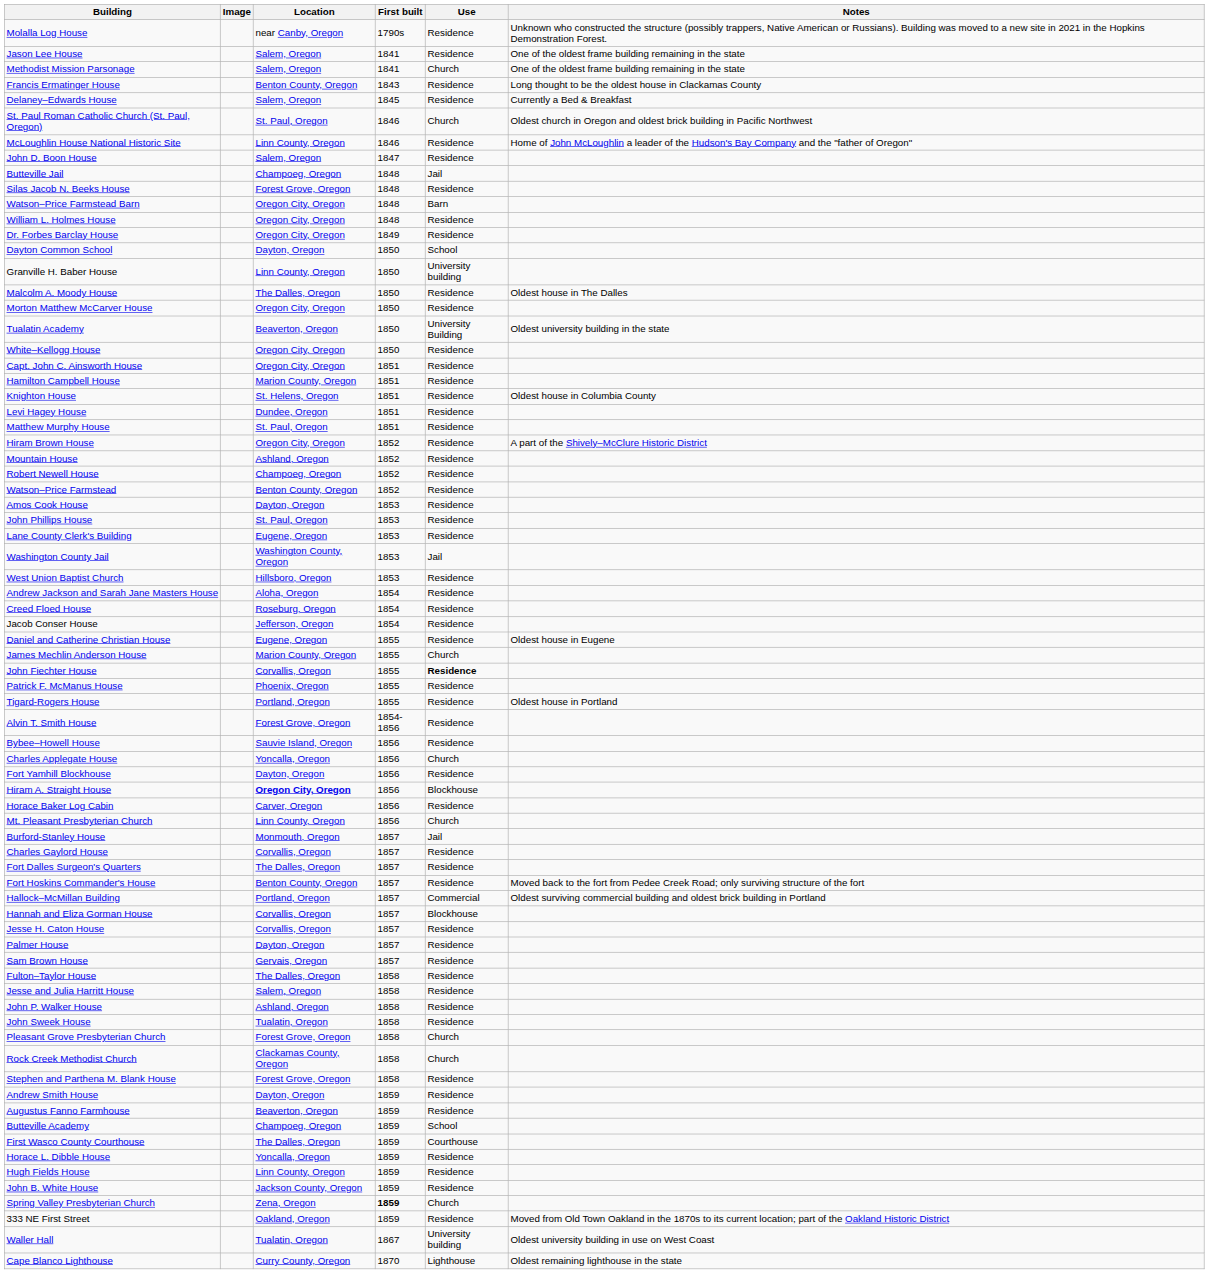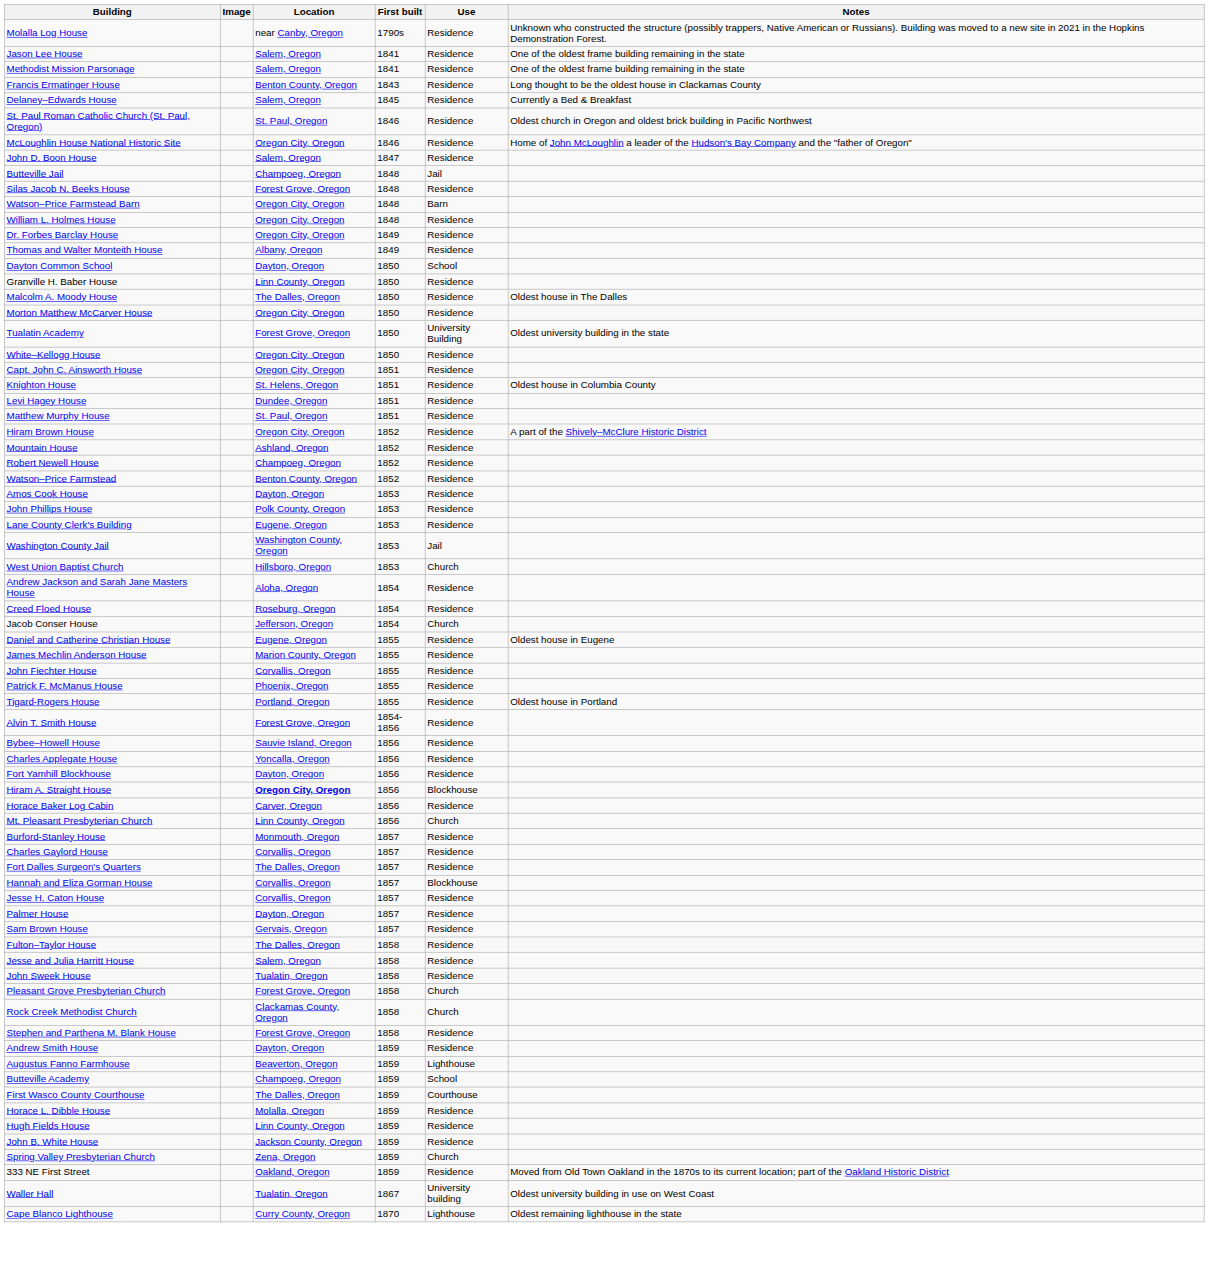 <table class="wikitable sortable">
 <tr>
 <th>Building</th>
 <th class="unsortable">Image</th>
 <th>Location</th>
 <th>First built</th>
 <th>Use</th>
 <th class="unsortable">Notes</th>
 </tr>
 <tr>
 <td><a href='#'>Molalla Log House</a></td>
 <td></td>
 <td>near <a href='#'>Canby, Oregon</a></td>
 <td>1790s</td>
 <td>Residence</td>
 <td>Unknown who constructed the structure (possibly trappers, Native American or Russians). Building was moved to a new site in 2021 in the Hopkins Demonstration Forest.</td>
 </tr>
 <tr>
 <td><a href='#'>Jason Lee House</a></td>
 <td></td>
 <td><a href='#'>Salem, Oregon</a></td>
 <td>1841</td>
 <td>Residence</td>
 <td>One of the oldest frame building remaining in the state</td>
 </tr>
 <tr>
 <td><a href='#'>Methodist Mission Parsonage</a></td>
 <td></td>
 <td><a href='#'>Salem, Oregon</a></td>
 <td>1841</td>
-<td>Church</td>
+<td>Residence</td>
 <td>One of the oldest frame building remaining in the state</td>
 </tr>
 <tr>
 <td><a href='#'>Francis Ermatinger House</a></td>
 <td></td>
 <td><a href='#'>Benton County, Oregon</a></td>
 <td>1843</td>
 <td>Residence</td>
 <td>Long thought to be the oldest house in Clackamas County</td>
 </tr>
 <tr>
 <td><a href='#'>Delaney–Edwards House</a></td>
 <td></td>
 <td><a href='#'>Salem, Oregon</a></td>
 <td>1845</td>
 <td>Residence</td>
 <td>Currently a Bed & Breakfast</td>
 </tr>
 <tr>
 <td><a href='#'>St. Paul Roman Catholic Church (St. Paul, Oregon)</a></td>
 <td></td>
 <td><a href='#'>St. Paul, Oregon</a></td>
 <td>1846</td>
-<td>Church</td>
+<td>Residence</td>
 <td>Oldest church in Oregon and oldest brick building in Pacific Northwest</td>
 </tr>
 <tr>
 <td><a href='#'>McLoughlin House National Historic Site</a></td>
 <td></td>
-<td><a href='#'>Linn County, Oregon</a></td>
+<td><a href='#'>Oregon City, Oregon</a></td>
 <td>1846</td>
 <td>Residence</td>
 <td>Home of <a href='#'>John McLoughlin</a> a leader of the <a href='#'>Hudson's Bay Company</a> and the "father of Oregon"</td>
 </tr>
 <tr>
 <td><a href='#'>John D. Boon House</a></td>
 <td></td>
 <td><a href='#'>Salem, Oregon</a></td>
 <td>1847</td>
 <td>Residence</td>
 <td></td>
 </tr>
 <tr>
 <td><a href='#'>Butteville Jail</a></td>
 <td></td>
 <td><a href='#'>Champoeg, Oregon</a></td>
 <td>1848</td>
 <td>Jail</td>
 <td></td>
 </tr>
 <tr>
 <td><a href='#'>Silas Jacob N. Beeks House</a></td>
 <td></td>
 <td><a href='#'>Forest Grove, Oregon</a></td>
 <td>1848</td>
 <td>Residence</td>
 <td></td>
 </tr>
 <tr>
 <td><a href='#'>Watson–Price Farmstead Barn</a></td>
 <td></td>
 <td><a href='#'>Oregon City, Oregon</a></td>
 <td>1848</td>
 <td>Barn</td>
 <td></td>
 </tr>
 <tr>
 <td><a href='#'>William L. Holmes House</a></td>
 <td></td>
 <td><a href='#'>Oregon City, Oregon</a></td>
 <td>1848</td>
 <td>Residence</td>
 <td></td>
 </tr>
 <tr>
 <td><a href='#'>Dr. Forbes Barclay House</a></td>
 <td></td>
 <td><a href='#'>Oregon City, Oregon</a></td>
 <td>1849</td>
 <td>Residence</td>
 <td></td>
 </tr>
 <tr>
+<td><a href='#'>Thomas and Walter Monteith House</a></td>
+<td></td>
+<td><a href='#'>Albany, Oregon</a></td>
+<td>1849</td>
+<td>Residence</td>
+<td></td>
+</tr>
+<tr>
 <td><a href='#'>Dayton Common School</a></td>
 <td></td>
 <td><a href='#'>Dayton, Oregon</a></td>
 <td>1850</td>
 <td>School</td>
 <td></td>
 </tr>
 <tr>
 <td>Granville H. Baber  House</td>
 <td></td>
 <td><a href='#'>Linn County, Oregon</a></td>
 <td>1850</td>
-<td>University building</td>
+<td>Residence</td>
 <td></td>
 </tr>
 <tr>
 <td><a href='#'>Malcolm A. Moody House</a></td>
 <td></td>
 <td><a href='#'>The Dalles, Oregon</a></td>
 <td>1850</td>
 <td>Residence</td>
 <td>Oldest house in The Dalles</td>
 </tr>
 <tr>
 <td><a href='#'>Morton Matthew McCarver House</a></td>
 <td></td>
 <td><a href='#'>Oregon City, Oregon</a></td>
 <td>1850</td>
 <td>Residence</td>
 <td></td>
 </tr>
 <tr>
 <td><a href='#'>Tualatin Academy</a></td>
 <td></td>
-<td><a href='#'>Beaverton, Oregon</a></td>
+<td><a href='#'>Forest Grove, Oregon</a></td>
 <td>1850</td>
 <td>University Building</td>
 <td>Oldest university building in the state</td>
 </tr>
 <tr>
 <td><a href='#'>White–Kellogg House</a></td>
 <td></td>
 <td><a href='#'>Oregon City, Oregon</a></td>
 <td>1850</td>
 <td>Residence</td>
 <td></td>
 </tr>
 <tr>
 <td><a href='#'>Capt. John C. Ainsworth House</a></td>
 <td></td>
 <td><a href='#'>Oregon City, Oregon</a></td>
-<td>1851</td>
-<td>Residence</td>
-<td></td>
-</tr>
-<tr>
-<td><a href='#'>Hamilton Campbell House</a></td>
-<td></td>
-<td><a href='#'>Marion County, Oregon</a></td>
 <td>1851</td>
 <td>Residence</td>
 <td></td>
 </tr>
 <tr>
 <td><a href='#'>Knighton House</a></td>
 <td></td>
 <td><a href='#'>St. Helens, Oregon</a></td>
 <td>1851</td>
 <td>Residence</td>
 <td>Oldest house in Columbia County</td>
 </tr>
 <tr>
 <td><a href='#'>Levi Hagey House</a></td>
 <td></td>
 <td><a href='#'>Dundee, Oregon</a></td>
 <td>1851</td>
 <td>Residence</td>
 <td></td>
 </tr>
 <tr>
 <td><a href='#'>Matthew Murphy House</a></td>
 <td></td>
 <td><a href='#'>St. Paul, Oregon</a></td>
 <td>1851</td>
 <td>Residence</td>
 <td></td>
 </tr>
 <tr>
 <td><a href='#'>Hiram Brown House</a></td>
 <td></td>
 <td><a href='#'>Oregon City, Oregon</a></td>
 <td>1852</td>
 <td>Residence</td>
 <td>A part of the <a href='#'>Shively–McClure Historic District</a></td>
 </tr>
 <tr>
 <td><a href='#'>Mountain House</a></td>
 <td></td>
 <td><a href='#'>Ashland, Oregon</a></td>
 <td>1852</td>
 <td>Residence</td>
 <td></td>
 </tr>
 <tr>
 <td><a href='#'>Robert Newell House</a></td>
 <td></td>
 <td><a href='#'>Champoeg, Oregon</a></td>
 <td>1852</td>
 <td>Residence</td>
 <td></td>
 </tr>
 <tr>
 <td><a href='#'>Watson–Price Farmstead</a></td>
 <td></td>
 <td><a href='#'>Benton County, Oregon</a></td>
 <td>1852</td>
 <td>Residence</td>
 <td></td>
 </tr>
 <tr>
 <td><a href='#'>Amos Cook House</a></td>
 <td></td>
 <td><a href='#'>Dayton, Oregon</a></td>
 <td>1853</td>
 <td>Residence</td>
 <td></td>
 </tr>
 <tr>
 <td><a href='#'>John Phillips House</a></td>
 <td></td>
-<td><a href='#'>St. Paul, Oregon</a></td>
+<td><a href='#'>Polk County, Oregon</a></td>
 <td>1853</td>
 <td>Residence</td>
 <td></td>
 </tr>
 <tr>
 <td><a href='#'>Lane County Clerk's Building</a></td>
 <td></td>
 <td><a href='#'>Eugene, Oregon</a></td>
 <td>1853</td>
 <td>Residence</td>
 <td></td>
 </tr>
 <tr>
 <td><a href='#'>Washington County Jail</a></td>
 <td></td>
 <td><a href='#'>Washington County, Oregon</a></td>
 <td>1853</td>
 <td>Jail</td>
 <td></td>
 </tr>
 <tr>
 <td><a href='#'>West Union Baptist Church</a></td>
 <td></td>
 <td><a href='#'>Hillsboro, Oregon</a></td>
 <td>1853</td>
-<td>Residence</td>
+<td>Church</td>
 <td></td>
 </tr>
 <tr>
 <td><a href='#'>Andrew Jackson and Sarah Jane Masters House</a></td>
 <td></td>
 <td><a href='#'>Aloha, Oregon</a></td>
 <td>1854</td>
 <td>Residence</td>
 <td></td>
 </tr>
 <tr>
 <td><a href='#'>Creed Floed House</a></td>
 <td></td>
 <td><a href='#'>Roseburg, Oregon</a></td>
 <td>1854</td>
 <td>Residence</td>
 <td></td>
 </tr>
 <tr>
 <td>Jacob Conser House</td>
 <td></td>
 <td><a href='#'>Jefferson, Oregon</a></td>
 <td>1854</td>
-<td>Residence</td>
+<td>Church</td>
 <td></td>
 </tr>
 <tr>
 <td><a href='#'>Daniel and Catherine Christian House</a></td>
 <td></td>
 <td><a href='#'>Eugene, Oregon</a></td>
 <td>1855</td>
 <td>Residence</td>
 <td>Oldest house in Eugene</td>
 </tr>
 <tr>
 <td><a href='#'>James Mechlin Anderson House</a></td>
 <td></td>
 <td><a href='#'>Marion County, Oregon</a></td>
 <td>1855</td>
-<td>Church</td>
+<td>Residence</td>
 <td></td>
 </tr>
 <tr>
 <td><a href='#'>John Fiechter House</a></td>
 <td></td>
 <td><a href='#'>Corvallis, Oregon</a></td>
 <td>1855</td>
-<td><strong>Residence</strong></td>
+<td>Residence</td>
 <td></td>
 </tr>
 <tr>
 <td><a href='#'>Patrick F. McManus House</a></td>
 <td></td>
 <td><a href='#'>Phoenix, Oregon</a></td>
 <td>1855</td>
 <td>Residence</td>
 <td></td>
 </tr>
 <tr>
 <td><a href='#'>Tigard-Rogers House</a></td>
 <td></td>
 <td><a href='#'>Portland, Oregon</a></td>
 <td>1855</td>
 <td>Residence</td>
 <td>Oldest house in Portland</td>
 </tr>
 <tr>
 <td><a href='#'>Alvin T. Smith House</a></td>
 <td></td>
 <td><a href='#'>Forest Grove, Oregon</a></td>
 <td>1854-1856</td>
 <td>Residence</td>
 <td></td>
 </tr>
 <tr>
 <td><a href='#'>Bybee–Howell House</a></td>
 <td></td>
 <td><a href='#'>Sauvie Island, Oregon</a></td>
 <td>1856</td>
 <td>Residence</td>
 <td></td>
 </tr>
 <tr>
 <td><a href='#'>Charles Applegate House</a></td>
 <td></td>
 <td><a href='#'>Yoncalla, Oregon</a></td>
 <td>1856</td>
-<td>Church</td>
+<td>Residence</td>
 <td></td>
 </tr>
 <tr>
 <td><a href='#'>Fort Yamhill Blockhouse</a></td>
 <td></td>
 <td><a href='#'>Dayton, Oregon</a></td>
 <td>1856</td>
 <td>Residence</td>
 <td></td>
 </tr>
 <tr>
 <td><a href='#'>Hiram A. Straight House</a></td>
 <td></td>
 <td><strong><a href='#'>Oregon City, Oregon</a></strong></td>
 <td>1856</td>
 <td>Blockhouse</td>
 <td></td>
 </tr>
 <tr>
 <td><a href='#'>Horace Baker Log Cabin</a></td>
 <td></td>
 <td><a href='#'>Carver, Oregon</a></td>
 <td>1856</td>
 <td>Residence</td>
 <td></td>
 </tr>
 <tr>
 <td><a href='#'>Mt. Pleasant Presbyterian Church</a></td>
 <td></td>
 <td><a href='#'>Linn County, Oregon</a></td>
 <td>1856</td>
 <td>Church</td>
 <td></td>
 </tr>
 <tr>
 <td><a href='#'>Burford-Stanley House</a></td>
 <td></td>
 <td><a href='#'>Monmouth, Oregon</a></td>
 <td>1857</td>
-<td>Jail</td>
+<td>Residence</td>
 <td></td>
 </tr>
 <tr>
 <td><a href='#'>Charles Gaylord House</a></td>
 <td></td>
 <td><a href='#'>Corvallis, Oregon</a></td>
 <td>1857</td>
 <td>Residence</td>
 <td></td>
 </tr>
 <tr>
 <td><a href='#'>Fort Dalles Surgeon's Quarters</a></td>
 <td></td>
 <td><a href='#'>The Dalles, Oregon</a></td>
 <td>1857</td>
 <td>Residence</td>
 <td></td>
-</tr>
-<tr>
-<td><a href='#'>Fort Hoskins Commander's House</a></td>
-<td></td>
-<td><a href='#'>Benton County, Oregon</a></td>
-<td>1857</td>
-<td>Residence</td>
-<td>Moved back to the fort from Pedee Creek Road; only surviving structure of the fort</td>
-</tr>
-<tr>
-<td><a href='#'>Hallock–McMillan Building</a></td>
-<td></td>
-<td><a href='#'>Portland, Oregon</a></td>
-<td>1857</td>
-<td>Commercial</td>
-<td>Oldest surviving commercial building and oldest brick building in Portland</td>
 </tr>
 <tr>
 <td><a href='#'>Hannah and Eliza Gorman House</a></td>
 <td></td>
 <td><a href='#'>Corvallis, Oregon</a></td>
 <td>1857</td>
 <td>Blockhouse</td>
 <td></td>
 </tr>
 <tr>
 <td><a href='#'>Jesse H. Caton House</a></td>
 <td></td>
 <td><a href='#'>Corvallis, Oregon</a></td>
 <td>1857</td>
 <td>Residence</td>
 <td></td>
 </tr>
 <tr>
 <td><a href='#'>Palmer House</a></td>
 <td></td>
 <td><a href='#'>Dayton, Oregon</a></td>
 <td>1857</td>
 <td>Residence</td>
 <td></td>
 </tr>
 <tr>
 <td><a href='#'>Sam Brown House</a></td>
 <td></td>
 <td><a href='#'>Gervais, Oregon</a></td>
 <td>1857</td>
 <td>Residence</td>
 <td></td>
 </tr>
 <tr>
 <td><a href='#'>Fulton–Taylor House</a></td>
 <td></td>
 <td><a href='#'>The Dalles, Oregon</a></td>
 <td>1858</td>
 <td>Residence</td>
 <td></td>
 </tr>
 <tr>
 <td><a href='#'>Jesse and Julia Harritt House</a></td>
 <td></td>
 <td><a href='#'>Salem, Oregon</a></td>
 <td>1858</td>
 <td>Residence</td>
 <td></td>
 </tr>
 <tr>
-<td><a href='#'>John P. Walker House</a></td>
-<td></td>
-<td><a href='#'>Ashland, Oregon</a></td>
-<td>1858</td>
-<td>Residence</td>
-<td></td>
-</tr>
-<tr>
 <td><a href='#'>John Sweek House</a></td>
 <td></td>
 <td><a href='#'>Tualatin, Oregon</a></td>
 <td>1858</td>
 <td>Residence</td>
 <td></td>
 </tr>
 <tr>
 <td><a href='#'>Pleasant Grove Presbyterian Church</a></td>
 <td></td>
 <td><a href='#'>Forest Grove, Oregon</a></td>
 <td>1858</td>
 <td>Church</td>
 <td></td>
 </tr>
 <tr>
 <td><a href='#'>Rock Creek Methodist Church</a></td>
 <td></td>
 <td><a href='#'>Clackamas County, Oregon</a></td>
 <td>1858</td>
 <td>Church</td>
 <td></td>
 </tr>
 <tr>
 <td><a href='#'>Stephen and Parthena M. Blank House</a></td>
 <td></td>
 <td><a href='#'>Forest Grove, Oregon</a></td>
 <td>1858</td>
 <td>Residence</td>
 <td></td>
 </tr>
 <tr>
 <td><a href='#'>Andrew Smith House</a></td>
 <td></td>
 <td><a href='#'>Dayton, Oregon</a></td>
 <td>1859</td>
 <td>Residence</td>
 <td></td>
 </tr>
 <tr>
 <td><a href='#'>Augustus Fanno Farmhouse</a></td>
 <td></td>
 <td><a href='#'>Beaverton, Oregon</a></td>
 <td>1859</td>
-<td>Residence</td>
+<td>Lighthouse</td>
 <td></td>
 </tr>
 <tr>
 <td><a href='#'>Butteville Academy</a></td>
 <td></td>
 <td><a href='#'>Champoeg, Oregon</a></td>
 <td>1859</td>
 <td>School</td>
 <td></td>
 </tr>
 <tr>
 <td><a href='#'>First Wasco County Courthouse</a></td>
 <td></td>
 <td><a href='#'>The Dalles, Oregon</a></td>
 <td>1859</td>
 <td>Courthouse</td>
 <td></td>
 </tr>
 <tr>
 <td><a href='#'>Horace L. Dibble House</a></td>
 <td></td>
-<td><a href='#'>Yoncalla, Oregon</a></td>
+<td><a href='#'>Molalla, Oregon</a></td>
 <td>1859</td>
 <td>Residence</td>
 <td></td>
 </tr>
 <tr>
 <td><a href='#'>Hugh Fields House</a></td>
 <td></td>
 <td><a href='#'>Linn County, Oregon</a></td>
 <td>1859</td>
 <td>Residence</td>
 <td></td>
 </tr>
 <tr>
 <td><a href='#'>John B. White House</a></td>
 <td></td>
 <td><a href='#'>Jackson County, Oregon</a></td>
 <td>1859</td>
 <td>Residence</td>
 <td></td>
 </tr>
 <tr>
 <td><a href='#'>Spring Valley Presbyterian Church</a></td>
 <td></td>
 <td><a href='#'>Zena, Oregon</a></td>
-<td><strong>1859</strong></td>
+<td>1859</td>
 <td>Church</td>
 <td></td>
 </tr>
 <tr>
 <td>333 NE First Street</td>
 <td></td>
 <td><a href='#'>Oakland, Oregon</a></td>
 <td>1859</td>
 <td>Residence</td>
 <td>Moved from Old Town Oakland in the 1870s to its current location; part of the <a href='#'>Oakland Historic District</a></td>
 </tr>
 <tr>
 <td><a href='#'>Waller Hall</a></td>
 <td></td>
 <td><a href='#'>Tualatin, Oregon</a></td>
 <td>1867</td>
 <td>University building</td>
 <td>Oldest university building in use on West Coast</td>
 </tr>
 <tr>
 <td><a href='#'>Cape Blanco Lighthouse</a></td>
 <td></td>
 <td><a href='#'>Curry County, Oregon</a></td>
 <td>1870</td>
 <td>Lighthouse</td>
 <td>Oldest remaining lighthouse in the state</td>
 </tr>
 </table>
